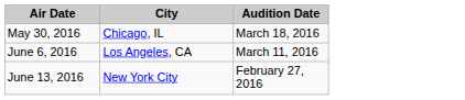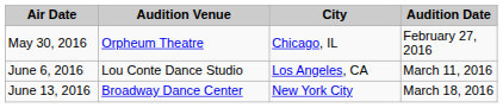 <table class="wikitable">
 <tr style="text-align:center; background:#ccc;">
 <td style="width:120px;"><strong>Air Date</strong></td>
+<td style="width:225px;"><strong>Audition Venue</strong></td>
 <td style="width:170px;"><strong>City</strong></td>
 <td style="width:120px;"><strong>Audition Date</strong></td>
 </tr>
 <tr>
 <td>May 30, 2016</td>
+<td><a href='#'>Orpheum Theatre</a></td>
 <td><a href='#'>Chicago</a>, IL</td>
-<td>March 18, 2016</td>
+<td>February 27, 2016</td>
 </tr>
 <tr>
 <td>June 6, 2016</td>
+<td>Lou Conte Dance Studio</td>
 <td><a href='#'>Los Angeles</a>, CA</td>
 <td>March 11, 2016</td>
 </tr>
 <tr>
 <td>June 13, 2016</td>
+<td><a href='#'>Broadway Dance Center</a></td>
 <td><a href='#'>New York City</a></td>
-<td>February 27, 2016</td>
+<td>March 18, 2016</td>
 </tr>
 </table>
